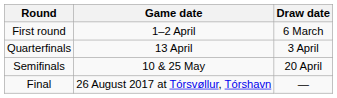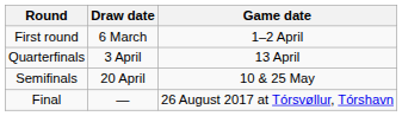 <table class="wikitable" style="text-align:center">
 <tr>
 <th>Round</th>
+<th>Draw date</th>
 <th>Game date</th>
-<th>Draw date</th>
 </tr>
 <tr>
 <td>First round</td>
+<td>6 March</td>
 <td>1–2 April</td>
-<td>6 March</td>
 </tr>
 <tr>
 <td>Quarterfinals</td>
+<td>3 April</td>
 <td>13 April</td>
-<td>3 April</td>
 </tr>
 <tr>
 <td>Semifinals</td>
+<td>20 April</td>
 <td>10 & 25 May</td>
-<td>20 April</td>
 </tr>
 <tr>
 <td>Final</td>
+<td>—</td>
 <td>26 August 2017 at <a href='#'>Tórsvøllur</a>, <a href='#'>Tórshavn</a></td>
-<td>—</td>
 </tr>
 </table>
